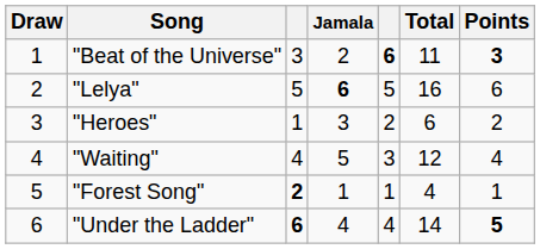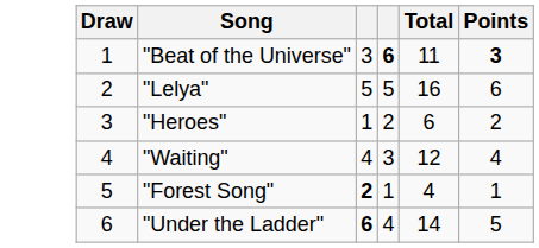 <table class="wikitable collapsible" style="float:right; margin:10px; text-align:center;">
 <tr>
 <th>Draw</th>
 <th>Song</th>
 <th><small></small></th>
-<th><small>Jamala</small></th>
 <th><small></small></th>
 <th>Total</th>
 <th>Points</th>
 </tr>
 <tr>
 <td>1</td>
 <td align="left">"Beat of the Universe"</td>
 <td>3</td>
-<td>2</td>
 <td><strong>6</strong></td>
 <td>11</td>
 <td><strong>3</strong></td>
 </tr>
 <tr>
 <td>2</td>
 <td align="left">"Lelya"</td>
 <td>5</td>
-<td><strong>6</strong></td>
 <td>5</td>
 <td>16</td>
 <td>6</td>
 </tr>
 <tr>
 <td>3</td>
 <td align="left">"Heroes"</td>
 <td>1</td>
-<td>3</td>
 <td>2</td>
 <td>6</td>
 <td>2</td>
 </tr>
 <tr>
 <td>4</td>
 <td align="left">"Waiting"</td>
 <td>4</td>
-<td>5</td>
 <td>3</td>
 <td>12</td>
 <td>4</td>
 </tr>
 <tr>
 <td>5</td>
 <td align="left">"Forest Song"</td>
 <td><strong>2</strong></td>
 <td>1</td>
-<td>1</td>
 <td>4</td>
 <td>1</td>
 </tr>
 <tr>
 <td>6</td>
 <td align="left">"Under the Ladder"</td>
 <td><strong>6</strong></td>
 <td>4</td>
-<td>4</td>
 <td>14</td>
-<td><strong>5</strong></td>
+<td>5</td>
 </tr>
 </table>
